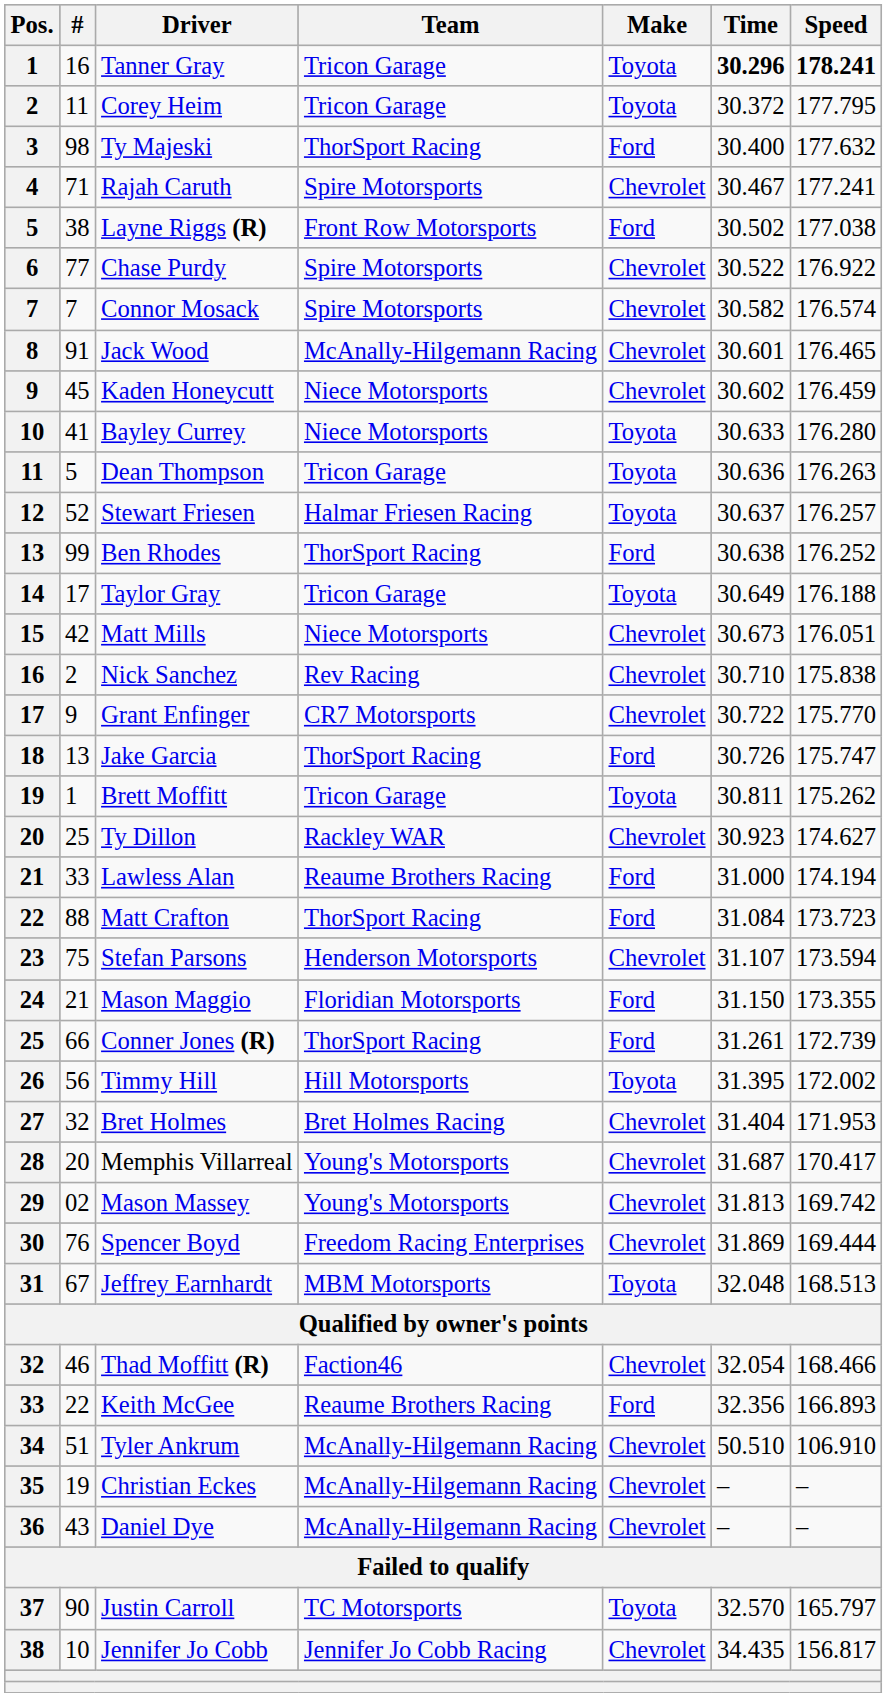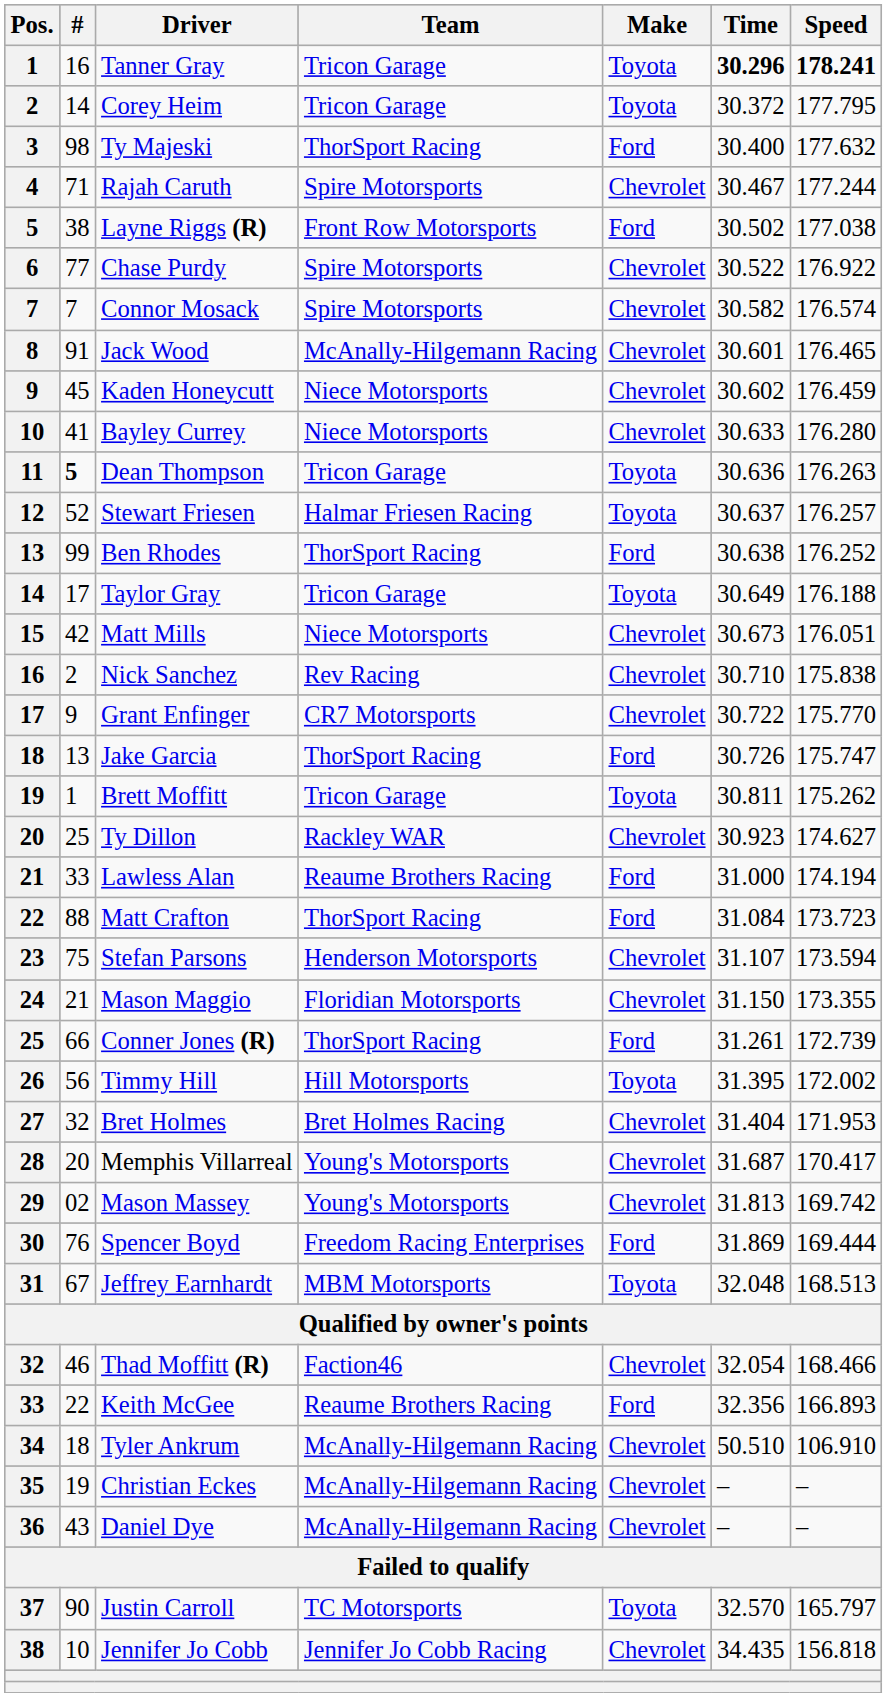 <table class="wikitable" style="font-size:95%">
 <tr>
 <th>Pos.</th>
 <th>#</th>
 <th>Driver</th>
 <th>Team</th>
 <th>Make</th>
 <th>Time</th>
 <th>Speed</th>
 </tr>
 <tr>
 <th>1</th>
 <td>16</td>
 <td><a href='#'>Tanner Gray</a></td>
 <td><a href='#'>Tricon Garage</a></td>
 <td><a href='#'>Toyota</a></td>
 <td><strong>30.296</strong></td>
 <td><strong>178.241</strong></td>
 </tr>
 <tr>
 <th>2</th>
-<td>11</td>
+<td>14</td>
 <td><a href='#'>Corey Heim</a></td>
 <td><a href='#'>Tricon Garage</a></td>
 <td><a href='#'>Toyota</a></td>
 <td>30.372</td>
 <td>177.795</td>
 </tr>
 <tr>
 <th>3</th>
 <td>98</td>
 <td><a href='#'>Ty Majeski</a></td>
 <td><a href='#'>ThorSport Racing</a></td>
 <td><a href='#'>Ford</a></td>
 <td>30.400</td>
 <td>177.632</td>
 </tr>
 <tr>
 <th>4</th>
 <td>71</td>
 <td><a href='#'>Rajah Caruth</a></td>
 <td><a href='#'>Spire Motorsports</a></td>
 <td><a href='#'>Chevrolet</a></td>
 <td>30.467</td>
-<td>177.241</td>
+<td>177.244</td>
 </tr>
 <tr>
 <th>5</th>
 <td>38</td>
 <td><a href='#'>Layne Riggs</a> <strong>(R)</strong></td>
 <td><a href='#'>Front Row Motorsports</a></td>
 <td><a href='#'>Ford</a></td>
 <td>30.502</td>
 <td>177.038</td>
 </tr>
 <tr>
 <th>6</th>
 <td>77</td>
 <td><a href='#'>Chase Purdy</a></td>
 <td><a href='#'>Spire Motorsports</a></td>
 <td><a href='#'>Chevrolet</a></td>
 <td>30.522</td>
 <td>176.922</td>
 </tr>
 <tr>
 <th>7</th>
 <td>7</td>
 <td><a href='#'>Connor Mosack</a></td>
 <td><a href='#'>Spire Motorsports</a></td>
 <td><a href='#'>Chevrolet</a></td>
 <td>30.582</td>
 <td>176.574</td>
 </tr>
 <tr>
 <th>8</th>
 <td>91</td>
 <td><a href='#'>Jack Wood</a></td>
 <td><a href='#'>McAnally-Hilgemann Racing</a></td>
 <td><a href='#'>Chevrolet</a></td>
 <td>30.601</td>
 <td>176.465</td>
 </tr>
 <tr>
 <th>9</th>
 <td>45</td>
 <td><a href='#'>Kaden Honeycutt</a></td>
 <td><a href='#'>Niece Motorsports</a></td>
 <td><a href='#'>Chevrolet</a></td>
 <td>30.602</td>
 <td>176.459</td>
 </tr>
 <tr>
 <th>10</th>
 <td>41</td>
 <td><a href='#'>Bayley Currey</a></td>
 <td><a href='#'>Niece Motorsports</a></td>
-<td><a href='#'>Toyota</a></td>
+<td><a href='#'>Chevrolet</a></td>
 <td>30.633</td>
 <td>176.280</td>
 </tr>
 <tr>
 <th>11</th>
-<td>5</td>
+<td><strong>5</strong></td>
 <td><a href='#'>Dean Thompson</a></td>
 <td><a href='#'>Tricon Garage</a></td>
 <td><a href='#'>Toyota</a></td>
 <td>30.636</td>
 <td>176.263</td>
 </tr>
 <tr>
 <th>12</th>
 <td>52</td>
 <td><a href='#'>Stewart Friesen</a></td>
 <td><a href='#'>Halmar Friesen Racing</a></td>
 <td><a href='#'>Toyota</a></td>
 <td>30.637</td>
 <td>176.257</td>
 </tr>
 <tr>
 <th>13</th>
 <td>99</td>
 <td><a href='#'>Ben Rhodes</a></td>
 <td><a href='#'>ThorSport Racing</a></td>
 <td><a href='#'>Ford</a></td>
 <td>30.638</td>
 <td>176.252</td>
 </tr>
 <tr>
 <th>14</th>
 <td>17</td>
 <td><a href='#'>Taylor Gray</a></td>
 <td><a href='#'>Tricon Garage</a></td>
 <td><a href='#'>Toyota</a></td>
 <td>30.649</td>
 <td>176.188</td>
 </tr>
 <tr>
 <th>15</th>
 <td>42</td>
 <td><a href='#'>Matt Mills</a></td>
 <td><a href='#'>Niece Motorsports</a></td>
 <td><a href='#'>Chevrolet</a></td>
 <td>30.673</td>
 <td>176.051</td>
 </tr>
 <tr>
 <th>16</th>
 <td>2</td>
 <td><a href='#'>Nick Sanchez</a></td>
 <td><a href='#'>Rev Racing</a></td>
 <td><a href='#'>Chevrolet</a></td>
 <td>30.710</td>
 <td>175.838</td>
 </tr>
 <tr>
 <th>17</th>
 <td>9</td>
 <td><a href='#'>Grant Enfinger</a></td>
 <td><a href='#'>CR7 Motorsports</a></td>
 <td><a href='#'>Chevrolet</a></td>
 <td>30.722</td>
 <td>175.770</td>
 </tr>
 <tr>
 <th>18</th>
 <td>13</td>
 <td><a href='#'>Jake Garcia</a></td>
 <td><a href='#'>ThorSport Racing</a></td>
 <td><a href='#'>Ford</a></td>
 <td>30.726</td>
 <td>175.747</td>
 </tr>
 <tr>
 <th>19</th>
 <td>1</td>
 <td><a href='#'>Brett Moffitt</a></td>
 <td><a href='#'>Tricon Garage</a></td>
 <td><a href='#'>Toyota</a></td>
 <td>30.811</td>
 <td>175.262</td>
 </tr>
 <tr>
 <th>20</th>
 <td>25</td>
 <td><a href='#'>Ty Dillon</a></td>
 <td><a href='#'>Rackley WAR</a></td>
 <td><a href='#'>Chevrolet</a></td>
 <td>30.923</td>
 <td>174.627</td>
 </tr>
 <tr>
 <th>21</th>
 <td>33</td>
 <td><a href='#'>Lawless Alan</a></td>
 <td><a href='#'>Reaume Brothers Racing</a></td>
 <td><a href='#'>Ford</a></td>
 <td>31.000</td>
 <td>174.194</td>
 </tr>
 <tr>
 <th>22</th>
 <td>88</td>
 <td><a href='#'>Matt Crafton</a></td>
 <td><a href='#'>ThorSport Racing</a></td>
 <td><a href='#'>Ford</a></td>
 <td>31.084</td>
 <td>173.723</td>
 </tr>
 <tr>
 <th>23</th>
 <td>75</td>
 <td><a href='#'>Stefan Parsons</a></td>
 <td><a href='#'>Henderson Motorsports</a></td>
 <td><a href='#'>Chevrolet</a></td>
 <td>31.107</td>
 <td>173.594</td>
 </tr>
 <tr>
 <th>24</th>
 <td>21</td>
 <td><a href='#'>Mason Maggio</a></td>
 <td><a href='#'>Floridian Motorsports</a></td>
-<td><a href='#'>Ford</a></td>
+<td><a href='#'>Chevrolet</a></td>
 <td>31.150</td>
 <td>173.355</td>
 </tr>
 <tr>
 <th>25</th>
 <td>66</td>
 <td><a href='#'>Conner Jones</a> <strong>(R)</strong></td>
 <td><a href='#'>ThorSport Racing</a></td>
 <td><a href='#'>Ford</a></td>
 <td>31.261</td>
 <td>172.739</td>
 </tr>
 <tr>
 <th>26</th>
 <td>56</td>
 <td><a href='#'>Timmy Hill</a></td>
 <td><a href='#'>Hill Motorsports</a></td>
 <td><a href='#'>Toyota</a></td>
 <td>31.395</td>
 <td>172.002</td>
 </tr>
 <tr>
 <th>27</th>
 <td>32</td>
 <td><a href='#'>Bret Holmes</a></td>
 <td><a href='#'>Bret Holmes Racing</a></td>
 <td><a href='#'>Chevrolet</a></td>
 <td>31.404</td>
 <td>171.953</td>
 </tr>
 <tr>
 <th>28</th>
 <td>20</td>
 <td>Memphis Villarreal</td>
 <td><a href='#'>Young's Motorsports</a></td>
 <td><a href='#'>Chevrolet</a></td>
 <td>31.687</td>
 <td>170.417</td>
 </tr>
 <tr>
 <th>29</th>
 <td>02</td>
 <td><a href='#'>Mason Massey</a></td>
 <td><a href='#'>Young's Motorsports</a></td>
 <td><a href='#'>Chevrolet</a></td>
 <td>31.813</td>
 <td>169.742</td>
 </tr>
 <tr>
 <th>30</th>
 <td>76</td>
 <td><a href='#'>Spencer Boyd</a></td>
 <td><a href='#'>Freedom Racing Enterprises</a></td>
-<td><a href='#'>Chevrolet</a></td>
+<td><a href='#'>Ford</a></td>
 <td>31.869</td>
 <td>169.444</td>
 </tr>
 <tr>
 <th>31</th>
 <td>67</td>
 <td><a href='#'>Jeffrey Earnhardt</a></td>
 <td><a href='#'>MBM Motorsports</a></td>
 <td><a href='#'>Toyota</a></td>
 <td>32.048</td>
 <td>168.513</td>
 </tr>
 <tr>
 <th colspan="7">Qualified by owner's points</th>
 </tr>
 <tr>
 <th>32</th>
 <td>46</td>
 <td><a href='#'>Thad Moffitt</a> <strong>(R)</strong></td>
 <td><a href='#'>Faction46</a></td>
 <td><a href='#'>Chevrolet</a></td>
 <td>32.054</td>
 <td>168.466</td>
 </tr>
 <tr>
 <th>33</th>
 <td>22</td>
 <td><a href='#'>Keith McGee</a></td>
 <td><a href='#'>Reaume Brothers Racing</a></td>
 <td><a href='#'>Ford</a></td>
 <td>32.356</td>
 <td>166.893</td>
 </tr>
 <tr>
 <th>34</th>
-<td>51</td>
+<td>18</td>
 <td><a href='#'>Tyler Ankrum</a></td>
 <td><a href='#'>McAnally-Hilgemann Racing</a></td>
 <td><a href='#'>Chevrolet</a></td>
 <td>50.510</td>
 <td>106.910</td>
 </tr>
 <tr>
 <th>35</th>
 <td>19</td>
 <td><a href='#'>Christian Eckes</a></td>
 <td><a href='#'>McAnally-Hilgemann Racing</a></td>
 <td><a href='#'>Chevrolet</a></td>
 <td>–</td>
 <td>–</td>
 </tr>
 <tr>
 <th>36</th>
 <td>43</td>
 <td><a href='#'>Daniel Dye</a></td>
 <td><a href='#'>McAnally-Hilgemann Racing</a></td>
 <td><a href='#'>Chevrolet</a></td>
 <td>–</td>
 <td>–</td>
 </tr>
 <tr>
 <th colspan="7">Failed to qualify</th>
 </tr>
 <tr>
 <th>37</th>
 <td>90</td>
 <td><a href='#'>Justin Carroll</a></td>
 <td><a href='#'>TC Motorsports</a></td>
 <td><a href='#'>Toyota</a></td>
 <td>32.570</td>
 <td>165.797</td>
 </tr>
 <tr>
 <th>38</th>
 <td>10</td>
 <td><a href='#'>Jennifer Jo Cobb</a></td>
 <td><a href='#'>Jennifer Jo Cobb Racing</a></td>
 <td><a href='#'>Chevrolet</a></td>
 <td>34.435</td>
-<td>156.817</td>
+<td>156.818</td>
 </tr>
 <tr>
 <th colspan="7"></th>
 </tr>
 <tr>
 <th colspan="7"></th>
 </tr>
 </table>
